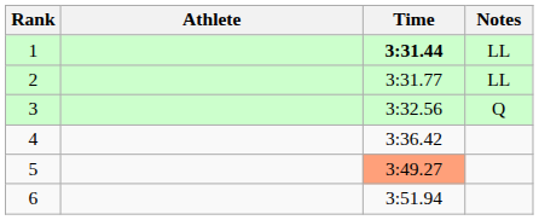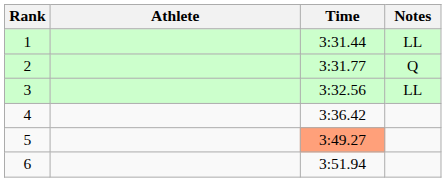 <table class=wikitable style="text-align:center">
 <tr>
 <th width=40>Rank</th>
 <th width=250>Athlete</th>
 <th width=80>Time</th>
 <th width=50>Notes</th>
 </tr>
 <tr bgcolor="ccffcc">
 <td>1</td>
 <td align=left></td>
-<td><strong>3:31.44</strong></td>
+<td>3:31.44</td>
 <td>LL</td>
 </tr>
 <tr bgcolor="ccffcc">
 <td>2</td>
 <td align=left></td>
 <td>3:31.77</td>
-<td>LL</td>
+<td>Q</td>
 </tr>
 <tr bgcolor="ccffcc">
 <td>3</td>
 <td align=left></td>
 <td>3:32.56</td>
-<td>Q</td>
+<td>LL</td>
 </tr>
 <tr>
 <td>4</td>
 <td align=left></td>
 <td>3:36.42</td>
 <td></td>
 </tr>
 <tr>
 <td>5</td>
 <td align=left></td>
 <td style="background: lightsalmon;">3:49.27</td>
 <td></td>
 </tr>
 <tr>
 <td>6</td>
 <td align=left></td>
 <td>3:51.94</td>
 <td></td>
 </tr>
 </table>
